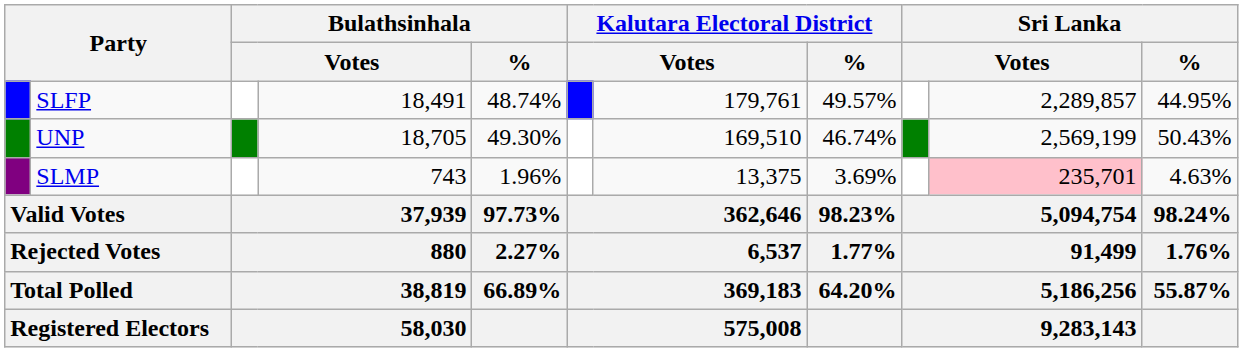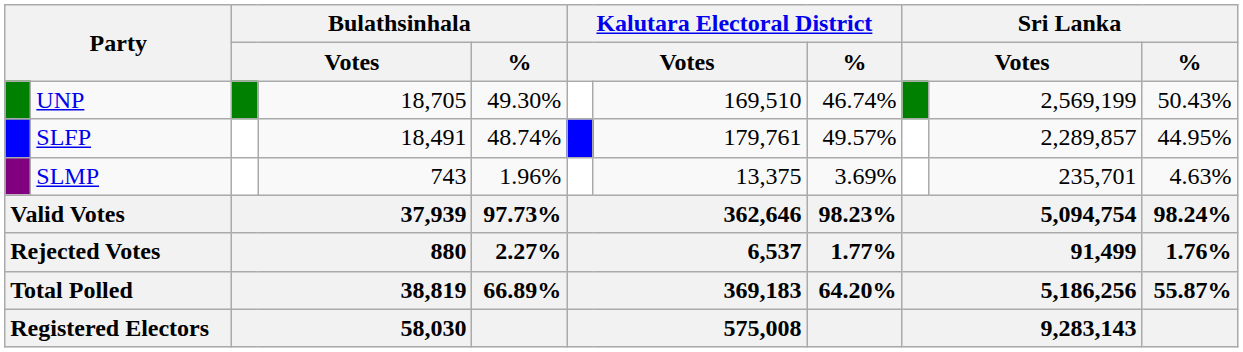 <table class="wikitable">
 <tr>
 <th colspan="2" width="144px"rowspan="2">Party</th>
 <th colspan="3" width="216px">Bulathsinhala</th>
 <th colspan="3" width="216px"><a href='#'>Kalutara Electoral District</a></th>
 <th colspan="3" width="216px">Sri Lanka</th>
 </tr>
 <tr>
 <th colspan="2" width="144px">Votes</th>
 <th>%</th>
 <th colspan="2" width="144px">Votes</th>
 <th>%</th>
 <th colspan="2" width="144px">Votes</th>
 <th>%</th>
 </tr>
 <tr>
+<td style="background-color:green;" width="10px"></td>
+<td style="text-align:left;"><a href='#'>UNP</a></td>
+<td style="background-color:green;" width="10px"></td>
+<td style="text-align:right;">18,705</td>
+<td style="text-align:right;">49.30%</td>
+<td style="background-color:white;" width="10px"></td>
+<td style="text-align:right;">169,510</td>
+<td style="text-align:right;">46.74%</td>
+<td style="background-color:green;" width="10px"></td>
+<td style="text-align:right;">2,569,199</td>
+<td style="text-align:right;">50.43%</td>
+</tr>
+<tr>
 <td style="background-color:blue;" width="10px"></td>
 <td style="text-align:left;"><a href='#'>SLFP</a></td>
 <td style="background-color:white;" width="10px"></td>
 <td style="text-align:right;">18,491</td>
 <td style="text-align:right;">48.74%</td>
 <td style="background-color:blue;" width="10px"></td>
 <td style="text-align:right;">179,761</td>
 <td style="text-align:right;">49.57%</td>
 <td style="background-color:white;" width="10px"></td>
 <td style="text-align:right;">2,289,857</td>
 <td style="text-align:right;">44.95%</td>
 </tr>
 <tr>
-<td style="background-color:green;" width="10px"></td>
-<td style="text-align:left;"><a href='#'>UNP</a></td>
-<td style="background-color:green;" width="10px"></td>
-<td style="text-align:right;">18,705</td>
-<td style="text-align:right;">49.30%</td>
-<td style="background-color:white;" width="10px"></td>
-<td style="text-align:right;">169,510</td>
-<td style="text-align:right;">46.74%</td>
-<td style="background-color:green;" width="10px"></td>
-<td style="text-align:right;">2,569,199</td>
-<td style="text-align:right;">50.43%</td>
-</tr>
-<tr>
 <td style="background-color:purple;" width="10px"></td>
 <td style="text-align:left;"><a href='#'>SLMP</a></td>
 <td style="background-color:white;" width="10px"></td>
 <td style="text-align:right;">743</td>
 <td style="text-align:right;">1.96%</td>
 <td style="background-color:white;" width="10px"></td>
 <td style="text-align:right;">13,375</td>
 <td style="text-align:right;">3.69%</td>
 <td style="background-color:white;" width="10px"></td>
-<td style="background: pink; text-align:right;">235,701</td>
+<td style="text-align:right;">235,701</td>
 <td style="text-align:right;">4.63%</td>
 </tr>
 <tr>
 <th colspan="2" width="144px"style="text-align:left;">Valid Votes</th>
 <th style="text-align:right;"colspan="2" width="144px">37,939</th>
 <th style="text-align:right;">97.73%</th>
 <th style="text-align:right;"colspan="2" width="144px">362,646</th>
 <th style="text-align:right;">98.23%</th>
 <th style="text-align:right;"colspan="2" width="144px">5,094,754</th>
 <th style="text-align:right;">98.24%</th>
 </tr>
 <tr>
 <th colspan="2" width="144px"style="text-align:left;">Rejected Votes</th>
 <th style="text-align:right;"colspan="2" width="144px">880</th>
 <th style="text-align:right;">2.27%</th>
 <th style="text-align:right;"colspan="2" width="144px">6,537</th>
 <th style="text-align:right;">1.77%</th>
 <th style="text-align:right;"colspan="2" width="144px">91,499</th>
 <th style="text-align:right;">1.76%</th>
 </tr>
 <tr>
 <th colspan="2" width="144px"style="text-align:left;">Total Polled</th>
 <th style="text-align:right;"colspan="2" width="144px">38,819</th>
 <th style="text-align:right;">66.89%</th>
 <th style="text-align:right;"colspan="2" width="144px">369,183</th>
 <th style="text-align:right;">64.20%</th>
 <th style="text-align:right;"colspan="2" width="144px">5,186,256</th>
 <th style="text-align:right;">55.87%</th>
 </tr>
 <tr>
 <th colspan="2" width="144px"style="text-align:left;">Registered Electors</th>
 <th style="text-align:right;"colspan="2" width="144px">58,030</th>
 <th></th>
 <th style="text-align:right;"colspan="2" width="144px">575,008</th>
 <th></th>
 <th style="text-align:right;"colspan="2" width="144px">9,283,143</th>
 <th></th>
 </tr>
 </table>
